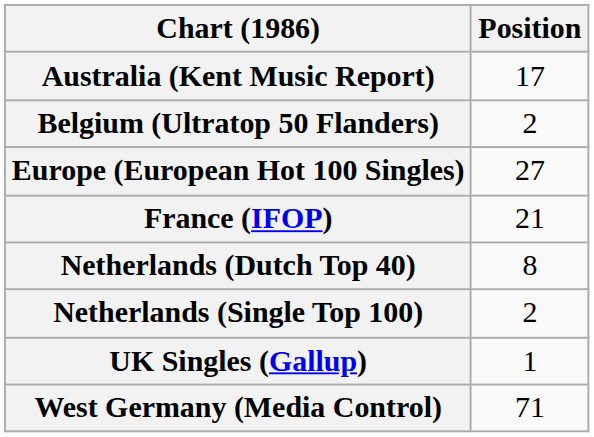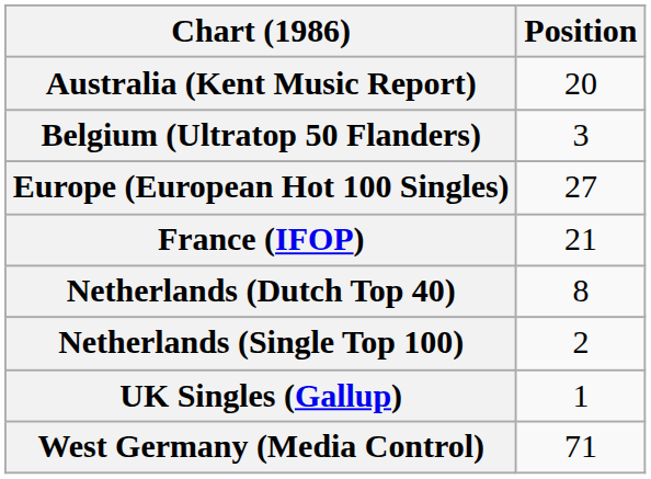 <table class="wikitable sortable plainrowheaders" style="text-align:center">
 <tr>
 <th scope="col">Chart (1986)</th>
 <th scope="col">Position</th>
 </tr>
 <tr>
 <th scope="row">Australia (Kent Music Report)</th>
-<td>17</td>
+<td>20</td>
 </tr>
 <tr>
 <th scope="row">Belgium (Ultratop 50 Flanders)</th>
-<td>2</td>
+<td>3</td>
 </tr>
 <tr>
 <th scope="row">Europe (European Hot 100 Singles)</th>
 <td>27</td>
 </tr>
 <tr>
 <th scope="row">France (<a href='#'>IFOP</a>)</th>
 <td>21</td>
 </tr>
 <tr>
 <th scope="row">Netherlands (Dutch Top 40)</th>
 <td>8</td>
 </tr>
 <tr>
 <th scope="row">Netherlands (Single Top 100)</th>
 <td>2</td>
 </tr>
 <tr>
 <th scope="row">UK Singles (<a href='#'>Gallup</a>)</th>
 <td>1</td>
 </tr>
 <tr>
 <th scope="row">West Germany (Media Control)</th>
 <td>71</td>
 </tr>
 </table>
